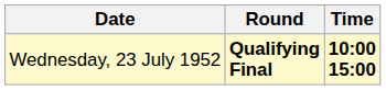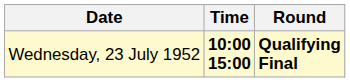 <table class="wikitable">
 <tr>
 <th>Date</th>
+<th>Time</th>
 <th>Round</th>
-<th>Time</th>
 </tr>
 <tr style=background:lemonchiffon>
 <td>Wednesday, 23 July 1952</td>
+<td><strong>10:00</strong><br><strong>15:00</strong></td>
 <td><strong>Qualifying</strong><br><strong>Final</strong></td>
-<td><strong>10:00</strong><br><strong>15:00</strong></td>
 </tr>
 </table>
